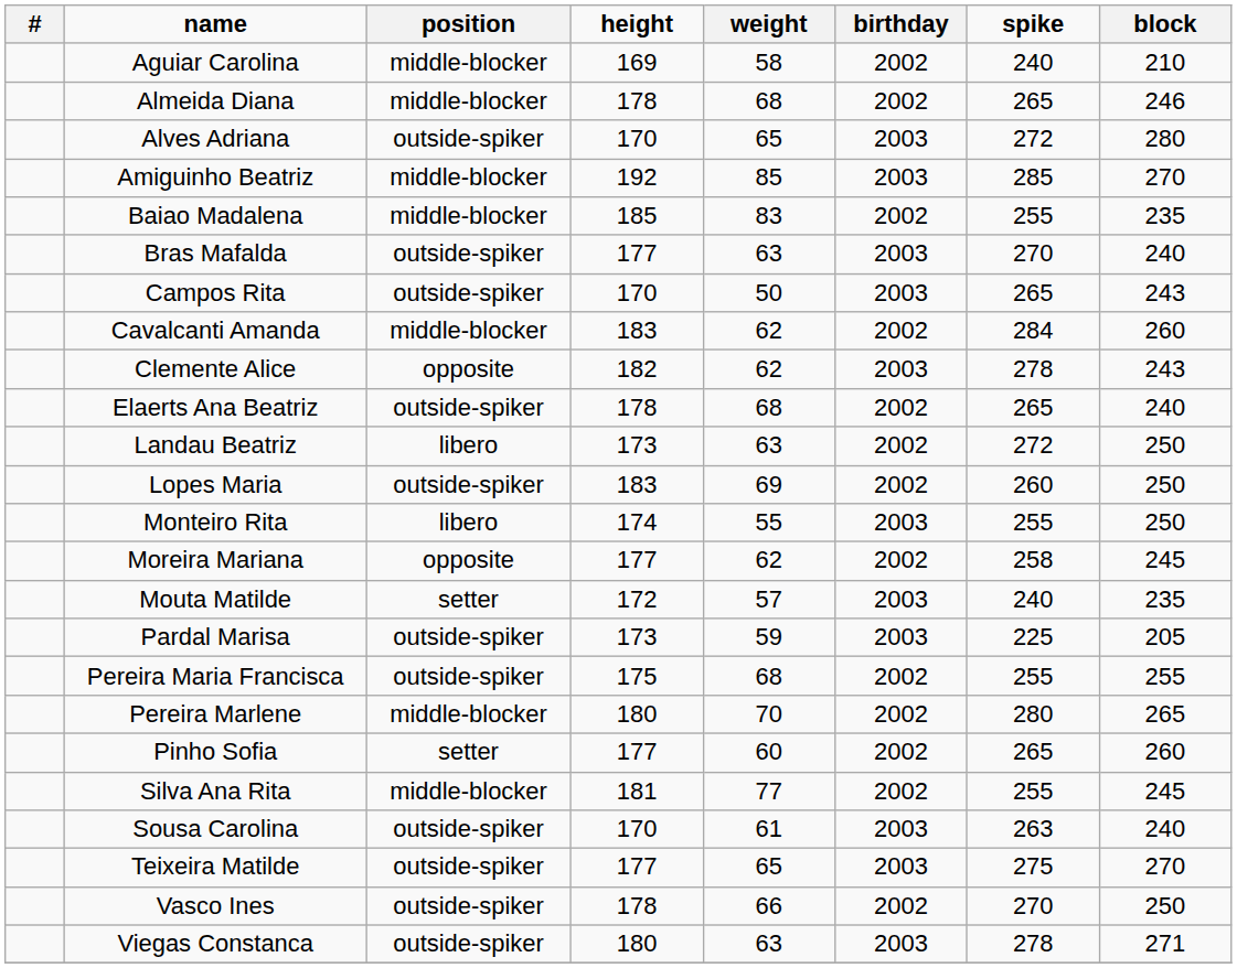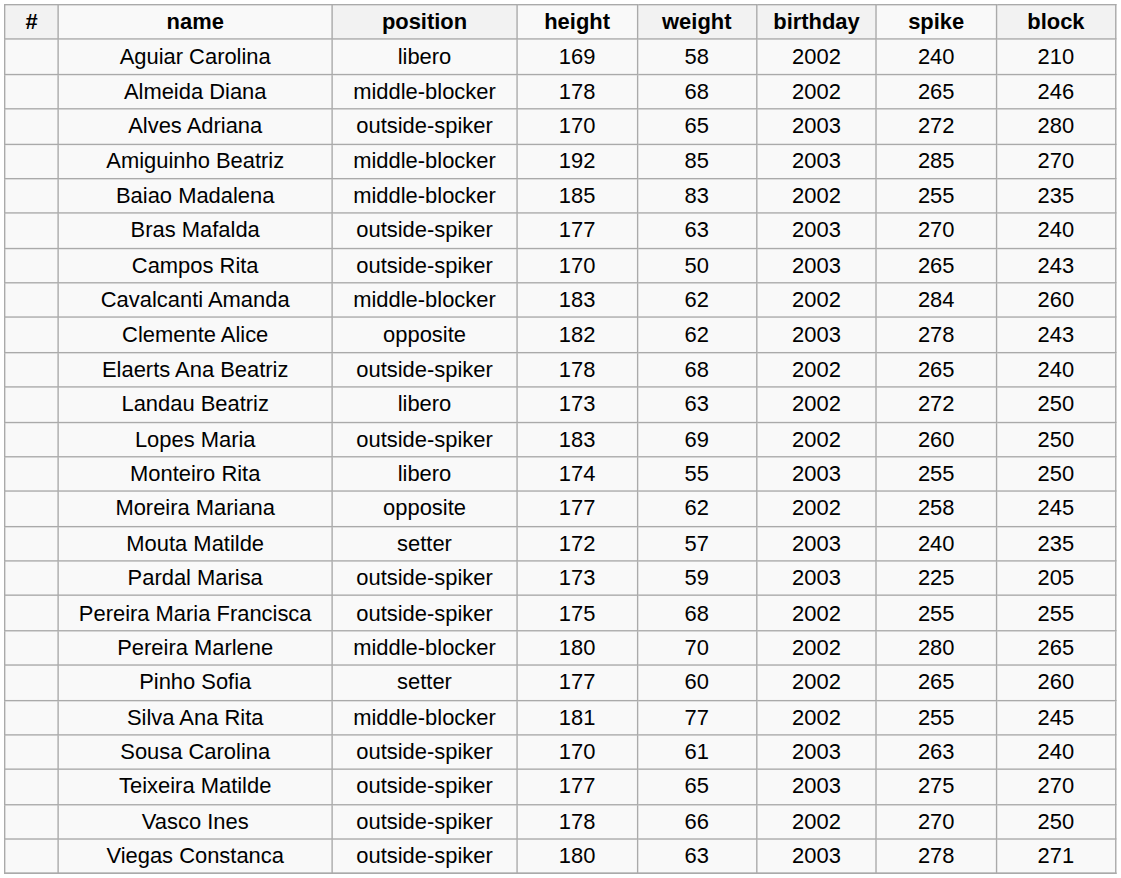 <table class="wikitable sortable" style="text-align:center;">
 <tr>
 <th style="width:2em">#</th>
 <td style="width:12em"><strong>name</strong></td>
 <th style="width:8em"><strong>position</strong></th>
 <td style="width:5em"><strong>height</strong></td>
 <th style="width:5em"><strong>weight</strong></th>
 <th style="width:5em"><strong>birthday</strong></th>
 <td style="width:5em"><strong>spike</strong></td>
 <th style="width:5em"><strong>block</strong></th>
 </tr>
 <tr>
 <td></td>
 <td>Aguiar Carolina</td>
-<td>middle-blocker</td>
+<td>libero</td>
 <td>169</td>
 <td>58</td>
 <td>2002</td>
 <td>240</td>
 <td>210</td>
 </tr>
 <tr>
 <td></td>
 <td>Almeida Diana</td>
 <td>middle-blocker</td>
 <td>178</td>
 <td>68</td>
 <td>2002</td>
 <td>265</td>
 <td>246</td>
 </tr>
 <tr>
 <td></td>
 <td>Alves Adriana</td>
 <td>outside-spiker</td>
 <td>170</td>
 <td>65</td>
 <td>2003</td>
 <td>272</td>
 <td>280</td>
 </tr>
 <tr>
 <td></td>
 <td>Amiguinho Beatriz</td>
 <td>middle-blocker</td>
 <td>192</td>
 <td>85</td>
 <td>2003</td>
 <td>285</td>
 <td>270</td>
 </tr>
 <tr>
 <td></td>
 <td>Baiao Madalena</td>
 <td>middle-blocker</td>
 <td>185</td>
 <td>83</td>
 <td>2002</td>
 <td>255</td>
 <td>235</td>
 </tr>
 <tr>
 <td></td>
 <td>Bras Mafalda</td>
 <td>outside-spiker</td>
 <td>177</td>
 <td>63</td>
 <td>2003</td>
 <td>270</td>
 <td>240</td>
 </tr>
 <tr>
 <td></td>
 <td>Campos Rita</td>
 <td>outside-spiker</td>
 <td>170</td>
 <td>50</td>
 <td>2003</td>
 <td>265</td>
 <td>243</td>
 </tr>
 <tr>
 <td></td>
 <td>Cavalcanti Amanda</td>
 <td>middle-blocker</td>
 <td>183</td>
 <td>62</td>
 <td>2002</td>
 <td>284</td>
 <td>260</td>
 </tr>
 <tr>
 <td></td>
 <td>Clemente Alice</td>
 <td>opposite</td>
 <td>182</td>
 <td>62</td>
 <td>2003</td>
 <td>278</td>
 <td>243</td>
 </tr>
 <tr>
 <td></td>
 <td>Elaerts Ana Beatriz</td>
 <td>outside-spiker</td>
 <td>178</td>
 <td>68</td>
 <td>2002</td>
 <td>265</td>
 <td>240</td>
 </tr>
 <tr>
 <td></td>
 <td>Landau Beatriz</td>
 <td>libero</td>
 <td>173</td>
 <td>63</td>
 <td>2002</td>
 <td>272</td>
 <td>250</td>
 </tr>
 <tr>
 <td></td>
 <td>Lopes Maria</td>
 <td>outside-spiker</td>
 <td>183</td>
 <td>69</td>
 <td>2002</td>
 <td>260</td>
 <td>250</td>
 </tr>
 <tr>
 <td></td>
 <td>Monteiro Rita</td>
 <td>libero</td>
 <td>174</td>
 <td>55</td>
 <td>2003</td>
 <td>255</td>
 <td>250</td>
 </tr>
 <tr>
 <td></td>
 <td>Moreira Mariana</td>
 <td>opposite</td>
 <td>177</td>
 <td>62</td>
 <td>2002</td>
 <td>258</td>
 <td>245</td>
 </tr>
 <tr>
 <td></td>
 <td>Mouta Matilde</td>
 <td>setter</td>
 <td>172</td>
 <td>57</td>
 <td>2003</td>
 <td>240</td>
 <td>235</td>
 </tr>
 <tr>
 <td></td>
 <td>Pardal Marisa</td>
 <td>outside-spiker</td>
 <td>173</td>
 <td>59</td>
 <td>2003</td>
 <td>225</td>
 <td>205</td>
 </tr>
 <tr>
 <td></td>
 <td>Pereira Maria Francisca</td>
 <td>outside-spiker</td>
 <td>175</td>
 <td>68</td>
 <td>2002</td>
 <td>255</td>
 <td>255</td>
 </tr>
 <tr>
 <td></td>
 <td>Pereira Marlene</td>
 <td>middle-blocker</td>
 <td>180</td>
 <td>70</td>
 <td>2002</td>
 <td>280</td>
 <td>265</td>
 </tr>
 <tr>
 <td></td>
 <td>Pinho Sofia</td>
 <td>setter</td>
 <td>177</td>
 <td>60</td>
 <td>2002</td>
 <td>265</td>
 <td>260</td>
 </tr>
 <tr>
 <td></td>
 <td>Silva Ana Rita</td>
 <td>middle-blocker</td>
 <td>181</td>
 <td>77</td>
 <td>2002</td>
 <td>255</td>
 <td>245</td>
 </tr>
 <tr>
 <td></td>
 <td>Sousa Carolina</td>
 <td>outside-spiker</td>
 <td>170</td>
 <td>61</td>
 <td>2003</td>
 <td>263</td>
 <td>240</td>
 </tr>
 <tr>
 <td></td>
 <td>Teixeira Matilde</td>
 <td>outside-spiker</td>
 <td>177</td>
 <td>65</td>
 <td>2003</td>
 <td>275</td>
 <td>270</td>
 </tr>
 <tr>
 <td></td>
 <td>Vasco Ines</td>
 <td>outside-spiker</td>
 <td>178</td>
 <td>66</td>
 <td>2002</td>
 <td>270</td>
 <td>250</td>
 </tr>
 <tr>
 <td></td>
 <td>Viegas Constanca</td>
 <td>outside-spiker</td>
 <td>180</td>
 <td>63</td>
 <td>2003</td>
 <td>278</td>
 <td>271</td>
 </tr>
 <tr>
 </tr>
 </table>
